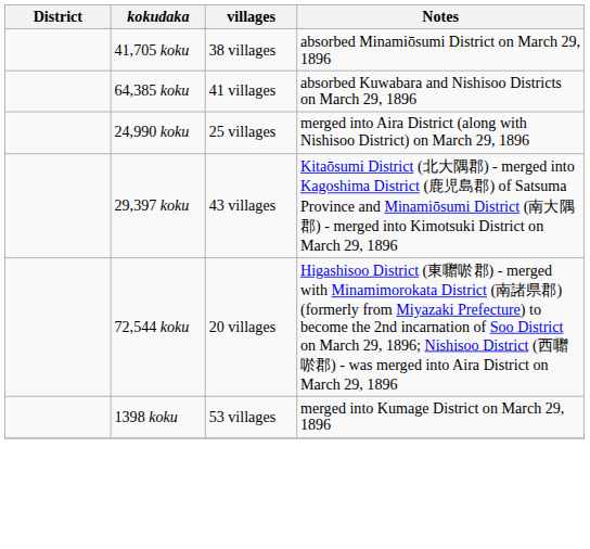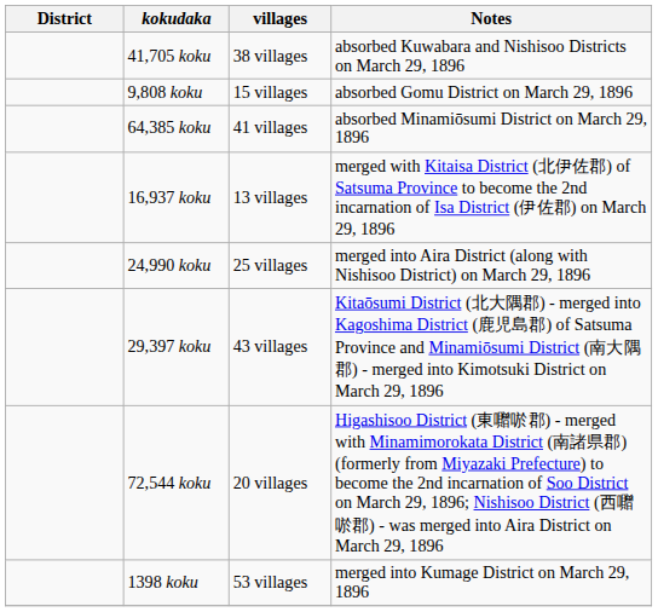 <table class="wikitable">
 <tr>
 <th scope=col style="width: 120px;">District</th>
 <th scope=col style="width: 100px;"><em>kokudaka</em></th>
 <th scope=col style="width: 100px;">villages</th>
 <th scope=col style="width: 350px;">Notes</th>
 </tr>
 <tr>
 <td></td>
 <td>41,705 <em>koku</em></td>
 <td>38 villages</td>
-<td>absorbed Minamiōsumi District on March 29, 1896</td>
+<td>absorbed Kuwabara and Nishisoo Districts on March 29, 1896</td>
+</tr>
+<tr>
+<td></td>
+<td>9,808 <em>koku</em></td>
+<td>15 villages</td>
+<td>absorbed Gomu District on March 29, 1896</td>
 </tr>
 <tr>
 <td></td>
 <td>64,385 <em>koku</em></td>
 <td>41 villages</td>
-<td>absorbed Kuwabara and Nishisoo Districts on March 29, 1896</td>
+<td>absorbed Minamiōsumi District on March 29, 1896</td>
+</tr>
+<tr>
+<td></td>
+<td>16,937 <em>koku</em></td>
+<td>13 villages</td>
+<td>merged with <a href='#'>Kitaisa District</a> (北伊佐郡) of <a href='#'>Satsuma Province</a> to become the 2nd incarnation of <a href='#'>Isa District</a> (伊佐郡) on March 29, 1896</td>
 </tr>
 <tr>
 <td></td>
 <td>24,990 <em>koku</em></td>
 <td>25 villages</td>
 <td>merged into Aira District (along with Nishisoo District) on March 29, 1896</td>
 </tr>
 <tr>
 <td></td>
 <td>29,397 <em>koku</em></td>
 <td>43 villages</td>
 <td><a href='#'>Kitaōsumi District</a> (北大隅郡) - merged into <a href='#'>Kagoshima District</a> (鹿児島郡) of Satsuma Province and <a href='#'>Minamiōsumi District</a> (南大隅郡) - merged into Kimotsuki District on March 29, 1896</td>
 </tr>
 <tr>
 <td></td>
 <td>72,544 <em>koku</em></td>
 <td>20 villages</td>
 <td><a href='#'>Higashisoo District</a> (東囎唹郡) - merged with <a href='#'>Minamimorokata District</a> (南諸県郡) (formerly from <a href='#'>Miyazaki Prefecture</a>) to become the 2nd incarnation of <a href='#'>Soo District</a> on March 29, 1896; <a href='#'>Nishisoo District</a> (西囎唹郡) - was merged into Aira District on March 29, 1896</td>
 </tr>
 <tr>
 <td></td>
 <td>1398 <em>koku</em></td>
 <td>53 villages</td>
 <td>merged into Kumage District on March 29, 1896</td>
 </tr>
 <tr>
 </tr>
 </table>
